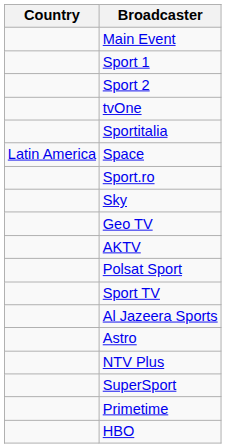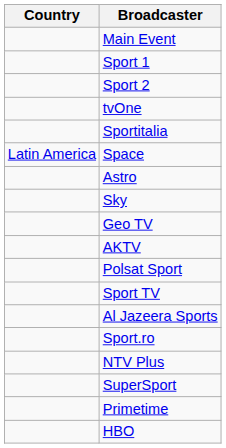 <table class="wikitable">
 <tr>
 <th align=center>Country</th>
 <th align=center>Broadcaster</th>
 </tr>
 <tr>
 <td></td>
 <td><a href='#'>Main Event</a></td>
 </tr>
 <tr>
 <td></td>
 <td><a href='#'>Sport 1</a></td>
 </tr>
 <tr>
 <td></td>
 <td><a href='#'>Sport 2</a></td>
 </tr>
 <tr>
 <td></td>
 <td><a href='#'>tvOne</a></td>
 </tr>
 <tr>
 <td></td>
 <td><a href='#'>Sportitalia</a></td>
 </tr>
 <tr>
 <td><a href='#'>Latin America</a></td>
 <td><a href='#'>Space</a></td>
 </tr>
 <tr>
 <td></td>
-<td><a href='#'>Sport.ro</a></td>
+<td><a href='#'>Astro</a></td>
 </tr>
 <tr>
 <td></td>
 <td><a href='#'>Sky</a></td>
 </tr>
 <tr>
 <td></td>
 <td><a href='#'>Geo TV</a></td>
 </tr>
 <tr>
 <td></td>
 <td><a href='#'>AKTV</a></td>
 </tr>
 <tr>
 <td></td>
 <td><a href='#'>Polsat Sport</a></td>
 </tr>
 <tr>
 <td></td>
 <td><a href='#'>Sport TV</a></td>
 </tr>
 <tr>
 <td></td>
 <td><a href='#'>Al Jazeera Sports</a></td>
 </tr>
 <tr>
 <td></td>
-<td><a href='#'>Astro</a></td>
+<td><a href='#'>Sport.ro</a></td>
 </tr>
 <tr>
 <td></td>
 <td><a href='#'>NTV Plus</a></td>
 </tr>
 <tr>
 <td></td>
 <td><a href='#'>SuperSport</a></td>
 </tr>
 <tr>
 <td></td>
 <td><a href='#'>Primetime</a></td>
 </tr>
 <tr>
 <td></td>
 <td><a href='#'>HBO</a></td>
 </tr>
 </table>
